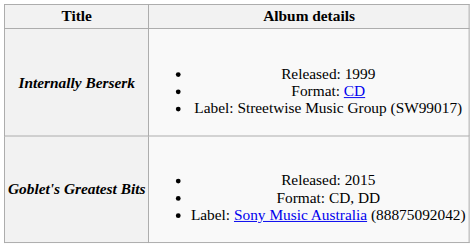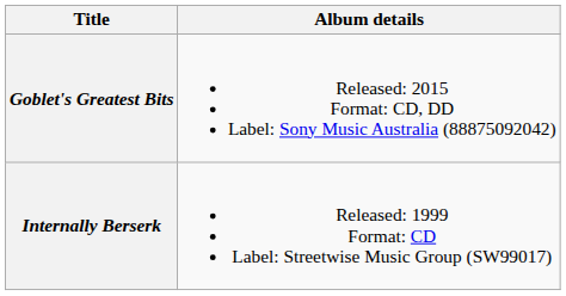 <table class="wikitable plainrowheaders" style="text-align:center;" border="1">
 <tr>
 <th>Title</th>
 <th>Album details</th>
 </tr>
 <tr>
+<th scope="row"><em>Goblet's Greatest Bits</em></th>
+<td><br><ul><li>Released: 2015</li><li>Format: CD, DD</li><li>Label: <a href='#'>Sony Music Australia</a> (88875092042)</li></ul></td>
+</tr>
+<tr>
 <th scope="row"><em>Internally Berserk </em></th>
 <td><br><ul><li>Released: 1999</li><li>Format: <a href='#'>CD</a></li><li>Label: Streetwise Music Group (SW99017)</li></ul></td>
 </tr>
-<tr>
-<th scope="row"><em>Goblet's Greatest Bits</em></th>
-<td><br><ul><li>Released: 2015</li><li>Format: CD, DD</li><li>Label: <a href='#'>Sony Music Australia</a> (88875092042)</li></ul></td>
-</tr>
 </table>
